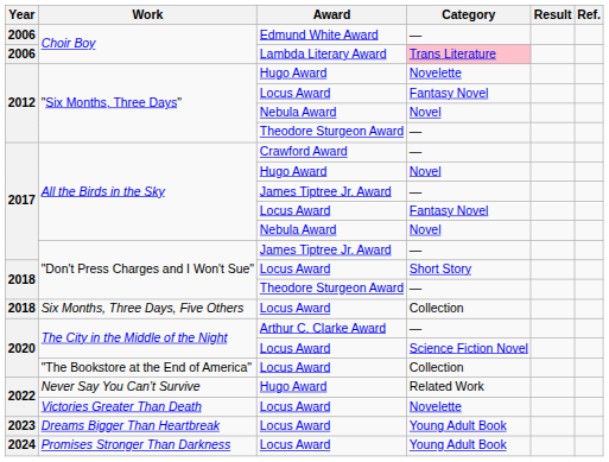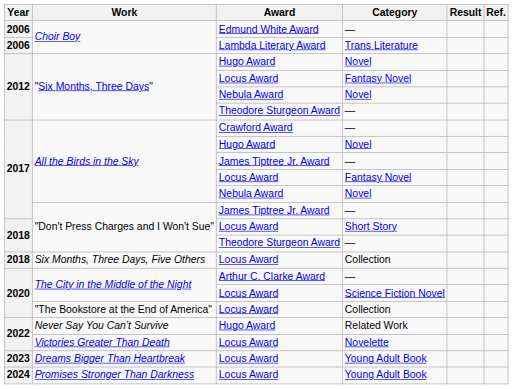 <table class="wikitable sortable">
 <tr>
 <th>Year</th>
 <th>Work</th>
 <th>Award</th>
 <th>Category</th>
 <th>Result</th>
 <th>Ref.</th>
 </tr>
 <tr>
 <th>2006</th>
 <td rowspan="2"><em><a href='#'>Choir Boy</a></em></td>
 <td><a href='#'>Edmund White Award</a></td>
 <td>—</td>
 <td></td>
 <td></td>
 </tr>
 <tr>
 <th>2006</th>
 <td><a href='#'>Lambda Literary Award</a></td>
-<td style="background: pink;"><a href='#'>Trans Literature</a></td>
+<td><a href='#'>Trans Literature</a></td>
 <td></td>
 <td></td>
 </tr>
 <tr>
 <th rowspan="4">2012</th>
 <td rowspan="4">"<a href='#'>Six Months, Three Days</a>"</td>
 <td><a href='#'>Hugo Award</a></td>
-<td><a href='#'>Novelette</a></td>
+<td><a href='#'>Novel</a></td>
 <td></td>
 <td></td>
 </tr>
 <tr>
 <td><a href='#'>Locus Award</a></td>
 <td><a href='#'>Fantasy Novel</a></td>
 <td></td>
 <td></td>
 </tr>
 <tr>
 <td><a href='#'>Nebula Award</a></td>
 <td><a href='#'>Novel</a></td>
 <td></td>
 <td></td>
 </tr>
 <tr>
 <td><a href='#'>Theodore Sturgeon Award</a></td>
 <td>—</td>
 <td></td>
 <td></td>
 </tr>
 <tr>
 <th rowspan="6">2017</th>
 <td rowspan="5"><em><a href='#'>All the Birds in the Sky</a></em></td>
 <td><a href='#'>Crawford Award</a></td>
 <td>—</td>
 <td></td>
 <td></td>
 </tr>
 <tr>
 <td><a href='#'>Hugo Award</a></td>
 <td><a href='#'>Novel</a></td>
 <td></td>
 <td></td>
 </tr>
 <tr>
 <td><a href='#'>James Tiptree Jr. Award</a></td>
 <td>—</td>
 <td></td>
 <td></td>
 </tr>
 <tr>
 <td><a href='#'>Locus Award</a></td>
 <td><a href='#'>Fantasy Novel</a></td>
 <td></td>
 <td></td>
 </tr>
 <tr>
 <td><a href='#'>Nebula Award</a></td>
 <td><a href='#'>Novel</a></td>
 <td></td>
 <td></td>
 </tr>
 <tr>
 <td rowspan="3">"Don't Press Charges and I Won't Sue"</td>
 <td><a href='#'>James Tiptree Jr. Award</a></td>
 <td>—</td>
 <td></td>
 <td></td>
 </tr>
 <tr>
 <th rowspan="2">2018</th>
 <td><a href='#'>Locus Award</a></td>
 <td><a href='#'>Short Story</a></td>
 <td></td>
 <td></td>
 </tr>
 <tr>
 <td><a href='#'>Theodore Sturgeon Award</a></td>
 <td>—</td>
 <td></td>
 <td></td>
 </tr>
 <tr>
 <th>2018</th>
 <td><em>Six Months, Three Days, Five Others</em></td>
 <td><a href='#'>Locus Award</a></td>
 <td>Collection</td>
 <td></td>
 <td></td>
 </tr>
 <tr>
 <th rowspan="3">2020</th>
 <td rowspan="2"><em><a href='#'>The City in the Middle of the Night</a></em></td>
 <td><a href='#'>Arthur C. Clarke Award</a></td>
 <td>—</td>
 <td></td>
 <td></td>
 </tr>
 <tr>
 <td><a href='#'>Locus Award</a></td>
 <td><a href='#'>Science Fiction Novel</a></td>
 <td></td>
 <td></td>
 </tr>
 <tr>
 <td>"The Bookstore at the End of America"</td>
 <td><a href='#'>Locus Award</a></td>
 <td>Collection</td>
 <td></td>
 <td></td>
 </tr>
 <tr>
 <th rowspan="2">2022</th>
 <td><em>Never Say You Can’t Survive</em></td>
 <td><a href='#'>Hugo Award</a></td>
 <td>Related Work</td>
 <td></td>
 <td></td>
 </tr>
 <tr>
 <td><em><a href='#'>Victories Greater Than Death</a></em></td>
 <td><a href='#'>Locus Award</a></td>
 <td><a href='#'>Novelette</a></td>
 <td></td>
 <td></td>
 </tr>
 <tr>
 <th>2023</th>
 <td><em><a href='#'>Dreams Bigger Than Heartbreak</a></em></td>
 <td><a href='#'>Locus Award</a></td>
 <td><a href='#'>Young Adult Book</a></td>
 <td></td>
 <td></td>
 </tr>
 <tr>
 <th>2024</th>
 <td><em><a href='#'>Promises Stronger Than Darkness</a></em></td>
 <td><a href='#'>Locus Award</a></td>
 <td><a href='#'>Young Adult Book</a></td>
 <td></td>
 <td></td>
 </tr>
 </table>
